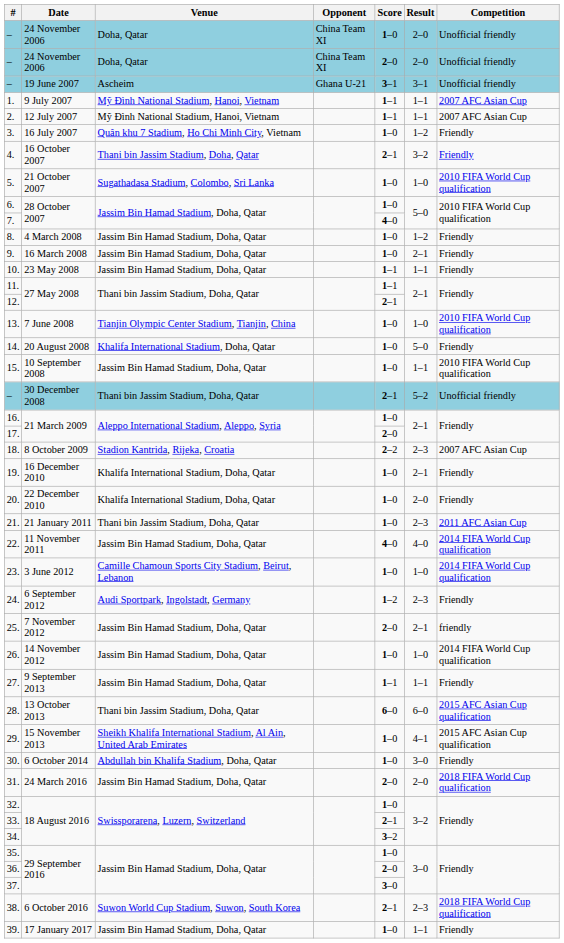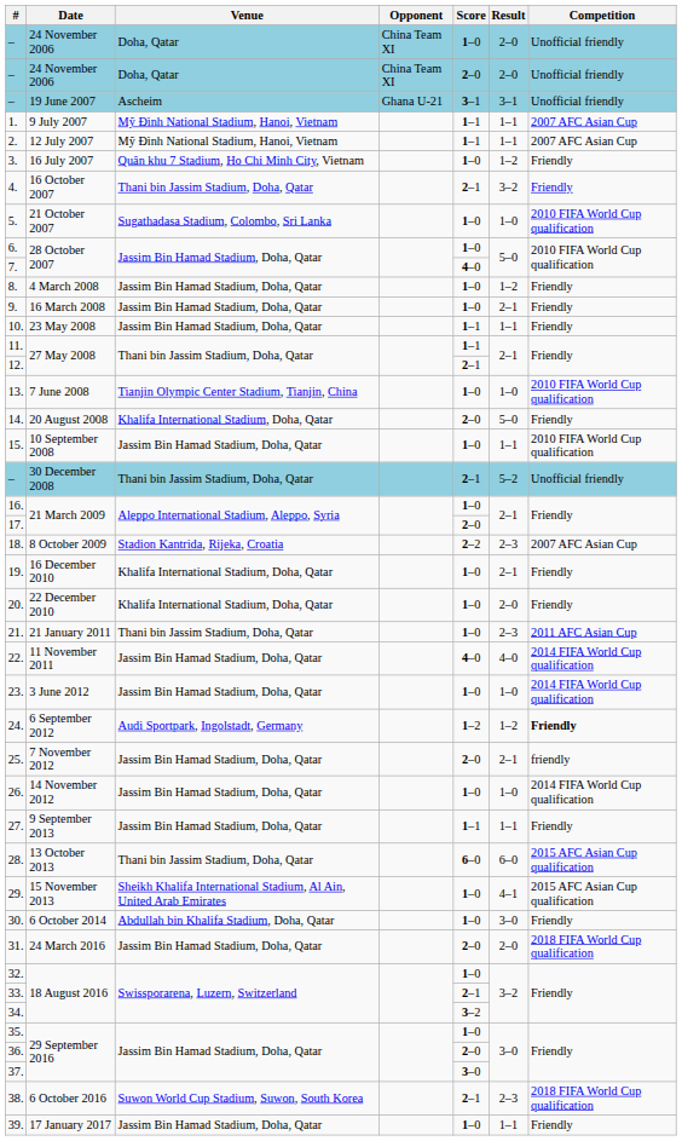 <table class="wikitable sortable" style=>
 <tr>
 <th>#</th>
 <th>Date</th>
 <th>Venue</th>
 <th>Opponent</th>
 <th>Score</th>
 <th>Result</th>
 <th>Competition</th>
 </tr>
 <tr style="background:#8fcfdf;">
 <td>–</td>
 <td>24 November 2006</td>
 <td>Doha, Qatar</td>
 <td>China Team XI</td>
 <td align=center><strong>1</strong>–0</td>
 <td align=center>2–0</td>
 <td>Unofficial friendly</td>
 </tr>
 <tr style="background:#8fcfdf;">
 <td>–</td>
 <td>24 November 2006</td>
 <td>Doha, Qatar</td>
 <td>China Team XI</td>
 <td align=center><strong>2</strong>–0</td>
 <td align=center>2–0</td>
 <td>Unofficial friendly</td>
 </tr>
 <tr style="background:#8fcfdf;">
 <td>–</td>
 <td>19 June 2007</td>
 <td>Ascheim</td>
 <td>Ghana U-21</td>
 <td align=center><strong> 3</strong>–1</td>
 <td align=center>3–1</td>
 <td>Unofficial friendly</td>
 </tr>
 <tr>
 <td>1.</td>
 <td>9 July 2007</td>
 <td><a href='#'>Mỹ Đình National Stadium</a>, <a href='#'>Hanoi</a>, <a href='#'>Vietnam</a></td>
 <td></td>
 <td align=center><strong>1</strong>–1</td>
 <td align=center>1–1</td>
 <td><a href='#'>2007 AFC Asian Cup</a></td>
 </tr>
 <tr>
 <td>2.</td>
 <td>12 July 2007</td>
 <td>Mỹ Đình National Stadium, Hanoi, Vietnam</td>
 <td></td>
 <td align=center><strong>1</strong>–1</td>
 <td align=center>1–1</td>
 <td>2007 AFC Asian Cup</td>
 </tr>
 <tr>
 <td>3.</td>
 <td>16 July 2007</td>
 <td><a href='#'>Quân khu 7 Stadium</a>, <a href='#'>Ho Chi Minh City</a>, Vietnam</td>
 <td></td>
 <td align=center><strong>1</strong>–0</td>
 <td align=center>1–2</td>
 <td>Friendly</td>
 </tr>
 <tr>
 <td>4.</td>
 <td>16 October 2007</td>
 <td><a href='#'>Thani bin Jassim Stadium</a>, <a href='#'>Doha</a>, <a href='#'>Qatar</a></td>
 <td></td>
 <td align=center><strong>2</strong>–1</td>
 <td align=center>3–2</td>
 <td><a href='#'>Friendly</a></td>
 </tr>
 <tr>
 <td>5.</td>
 <td>21 October 2007</td>
 <td><a href='#'>Sugathadasa Stadium</a>, <a href='#'>Colombo</a>, <a href='#'>Sri Lanka</a></td>
 <td></td>
 <td align=center><strong>1</strong>–0</td>
 <td align=center>1–0</td>
 <td><a href='#'>2010 FIFA World Cup qualification</a></td>
 </tr>
 <tr>
 <td>6.</td>
 <td rowspan=2>28 October 2007</td>
 <td rowspan=2><a href='#'>Jassim Bin Hamad Stadium</a>, Doha, Qatar</td>
 <td rowspan=2></td>
 <td align=center><strong>1</strong>–0</td>
 <td rowspan=2 align=center>5–0</td>
 <td rowspan=2>2010 FIFA World Cup qualification</td>
 </tr>
 <tr>
 <td>7.</td>
 <td align=center><strong>4</strong>–0</td>
 </tr>
 <tr>
 <td>8.</td>
 <td>4 March 2008</td>
 <td>Jassim Bin Hamad Stadium, Doha, Qatar</td>
 <td></td>
 <td align=center><strong>1</strong>–0</td>
 <td align=center>1–2</td>
 <td>Friendly</td>
 </tr>
 <tr>
 <td>9.</td>
 <td>16 March 2008</td>
 <td>Jassim Bin Hamad Stadium, Doha, Qatar</td>
 <td></td>
 <td align=center><strong>1</strong>–0</td>
 <td align=center>2–1</td>
 <td>Friendly</td>
 </tr>
 <tr>
 <td>10.</td>
 <td>23 May 2008</td>
 <td>Jassim Bin Hamad Stadium, Doha, Qatar</td>
 <td></td>
 <td align=center><strong>1</strong>–1</td>
 <td align=center>1–1</td>
 <td>Friendly</td>
 </tr>
 <tr>
 <td>11.</td>
 <td rowspan=2>27 May 2008</td>
 <td rowspan=2>Thani bin Jassim Stadium, Doha, Qatar</td>
 <td rowspan=2></td>
 <td align=center><strong>1</strong>–1</td>
 <td rowspan=2 align=center>2–1</td>
 <td rowspan=2>Friendly</td>
 </tr>
 <tr>
 <td>12.</td>
 <td align=center><strong>2</strong>–1</td>
 </tr>
 <tr>
 <td>13.</td>
 <td>7 June 2008</td>
 <td><a href='#'>Tianjin Olympic Center Stadium</a>, <a href='#'>Tianjin</a>, <a href='#'>China</a></td>
 <td></td>
 <td align=center><strong>1</strong>–0</td>
 <td align=center>1–0</td>
 <td><a href='#'>2010 FIFA World Cup qualification</a></td>
 </tr>
 <tr>
 <td>14.</td>
 <td>20 August 2008</td>
 <td><a href='#'>Khalifa International Stadium</a>, Doha, Qatar</td>
 <td></td>
-<td align=center><strong>1</strong>–0</td>
+<td align=center><strong>2</strong>–0</td>
 <td align=center>5–0</td>
 <td>Friendly</td>
 </tr>
 <tr>
 <td>15.</td>
 <td>10 September 2008</td>
 <td>Jassim Bin Hamad Stadium, Doha, Qatar</td>
 <td></td>
 <td align=center><strong>1</strong>–0</td>
 <td align=center>1–1</td>
 <td>2010 FIFA World Cup qualification</td>
 </tr>
 <tr style="background:#8fcfdf;">
 <td>–</td>
 <td>30 December 2008</td>
 <td>Thani bin Jassim Stadium, Doha, Qatar</td>
 <td></td>
 <td align=center><strong>2</strong>–1</td>
 <td align=center>5–2</td>
 <td>Unofficial friendly</td>
 </tr>
 <tr>
 <td>16.</td>
 <td rowspan=2>21 March 2009</td>
 <td rowspan=2><a href='#'>Aleppo International Stadium</a>, <a href='#'>Aleppo</a>, <a href='#'>Syria</a></td>
 <td rowspan=2></td>
 <td align=center><strong>1</strong>–0</td>
 <td rowspan=2 align=center>2–1</td>
 <td rowspan=2>Friendly</td>
 </tr>
 <tr>
 <td>17.</td>
 <td align=center><strong>2</strong>–0</td>
 </tr>
 <tr>
 <td>18.</td>
 <td>8 October 2009</td>
 <td><a href='#'>Stadion Kantrida</a>, <a href='#'>Rijeka</a>, <a href='#'>Croatia</a></td>
 <td></td>
 <td align=center><strong>2</strong>–2</td>
 <td align=center>2–3</td>
 <td>2007 AFC Asian Cup</td>
 </tr>
 <tr>
 <td>19.</td>
 <td>16 December 2010</td>
 <td>Khalifa International Stadium, Doha, Qatar</td>
 <td></td>
 <td align=center><strong>1</strong>–0</td>
 <td align=center>2–1</td>
 <td>Friendly</td>
 </tr>
 <tr>
 <td>20.</td>
 <td>22 December 2010</td>
 <td>Khalifa International Stadium, Doha, Qatar</td>
 <td></td>
 <td align=center><strong>1</strong>–0</td>
 <td align=center>2–0</td>
 <td>Friendly</td>
 </tr>
 <tr>
 <td>21.</td>
 <td>21 January 2011</td>
 <td>Thani bin Jassim Stadium, Doha, Qatar</td>
 <td></td>
 <td align=center><strong>1</strong>–0</td>
 <td align=center>2–3</td>
 <td><a href='#'>2011 AFC Asian Cup</a></td>
 </tr>
 <tr>
 <td>22.</td>
 <td>11 November 2011</td>
 <td>Jassim Bin Hamad Stadium, Doha, Qatar</td>
 <td></td>
 <td align=center><strong>4</strong>–0</td>
 <td align=center>4–0</td>
 <td><a href='#'>2014 FIFA World Cup qualification</a></td>
 </tr>
 <tr>
 <td>23.</td>
 <td>3 June 2012</td>
-<td><a href='#'>Camille Chamoun Sports City Stadium</a>, <a href='#'>Beirut</a>, <a href='#'>Lebanon</a></td>
+<td>Jassim Bin Hamad Stadium, Doha, Qatar</td>
 <td></td>
 <td align=center><strong>1</strong>–0</td>
 <td align=center>1–0</td>
 <td><a href='#'>2014 FIFA World Cup qualification</a></td>
 </tr>
 <tr>
 <td>24.</td>
 <td>6 September 2012</td>
 <td><a href='#'>Audi Sportpark</a>, <a href='#'>Ingolstadt</a>, <a href='#'>Germany</a></td>
 <td></td>
 <td align=center><strong>1</strong>–2</td>
-<td align=center>2–3</td>
-<td>Friendly</td>
+<td align=center>1–2</td>
+<td><strong>Friendly</strong></td>
 </tr>
 <tr>
 <td>25.</td>
 <td>7 November 2012</td>
 <td>Jassim Bin Hamad Stadium, Doha, Qatar</td>
 <td></td>
 <td align=center><strong>2</strong>–0</td>
 <td align=center>2–1</td>
 <td>friendly</td>
 </tr>
 <tr>
 <td>26.</td>
 <td>14 November 2012</td>
 <td>Jassim Bin Hamad Stadium, Doha, Qatar</td>
 <td></td>
 <td align=center><strong>1</strong>–0</td>
 <td align=center>1–0</td>
 <td>2014 FIFA World Cup qualification</td>
 </tr>
 <tr>
 <td>27.</td>
 <td>9 September 2013</td>
 <td>Jassim Bin Hamad Stadium, Doha, Qatar</td>
 <td></td>
 <td align=center><strong>1</strong>–1</td>
 <td align=center>1–1</td>
 <td>Friendly</td>
 </tr>
 <tr>
 <td>28.</td>
 <td>13 October 2013</td>
 <td>Thani bin Jassim Stadium, Doha, Qatar</td>
 <td></td>
 <td align=center><strong>6</strong>–0</td>
 <td align=center>6–0</td>
 <td><a href='#'>2015 AFC Asian Cup qualification</a></td>
 </tr>
 <tr>
 <td>29.</td>
 <td>15 November 2013</td>
 <td><a href='#'>Sheikh Khalifa International Stadium</a>, <a href='#'>Al Ain</a>, <a href='#'>United Arab Emirates</a></td>
 <td></td>
 <td align=center><strong>1</strong>–0</td>
 <td align=center>4–1</td>
 <td>2015 AFC Asian Cup qualification</td>
 </tr>
 <tr>
 <td>30.</td>
 <td>6 October 2014</td>
 <td><a href='#'>Abdullah bin Khalifa Stadium</a>, Doha, Qatar</td>
 <td></td>
 <td align=center><strong>1</strong>–0</td>
 <td align=center>3–0</td>
 <td>Friendly</td>
 </tr>
 <tr>
 <td>31.</td>
 <td>24 March 2016</td>
 <td>Jassim Bin Hamad Stadium, Doha, Qatar</td>
 <td></td>
 <td align=center><strong>2</strong>–0</td>
 <td align=center>2–0</td>
 <td><a href='#'>2018 FIFA World Cup qualification</a></td>
 </tr>
 <tr>
 <td>32.</td>
 <td rowspan=3>18 August 2016</td>
 <td rowspan=3><a href='#'>Swissporarena</a>, <a href='#'>Luzern</a>, <a href='#'>Switzerland</a></td>
 <td rowspan=3></td>
 <td align=center><strong>1</strong>–0</td>
 <td rowspan=3 align=center>3–2</td>
 <td rowspan=3>Friendly</td>
 </tr>
 <tr>
 <td>33.</td>
 <td align=center><strong>2</strong>–1</td>
 </tr>
 <tr>
 <td>34.</td>
 <td align=center><strong>3</strong>–2</td>
 </tr>
 <tr>
 <td>35.</td>
 <td rowspan=3>29 September 2016</td>
 <td rowspan=3>Jassim Bin Hamad Stadium, Doha, Qatar</td>
 <td rowspan=3></td>
 <td align=center><strong>1</strong>–0</td>
 <td rowspan=3 align=center>3–0</td>
 <td rowspan=3>Friendly</td>
 </tr>
 <tr>
 <td>36.</td>
 <td align=center><strong>2</strong>–0</td>
 </tr>
 <tr>
 <td>37.</td>
 <td align=center><strong>3</strong>–0</td>
 </tr>
 <tr>
 <td>38.</td>
 <td>6 October 2016</td>
 <td><a href='#'>Suwon World Cup Stadium</a>, <a href='#'>Suwon</a>, <a href='#'>South Korea</a></td>
 <td></td>
 <td align=center><strong>2</strong>–1</td>
 <td align=center>2–3</td>
 <td><a href='#'>2018 FIFA World Cup qualification</a></td>
 </tr>
 <tr>
 <td>39.</td>
 <td>17 January 2017</td>
 <td>Jassim Bin Hamad Stadium, Doha, Qatar</td>
 <td></td>
 <td align=center><strong>1</strong>–0</td>
 <td align=center>1–1</td>
 <td>Friendly</td>
 </tr>
 </table>
